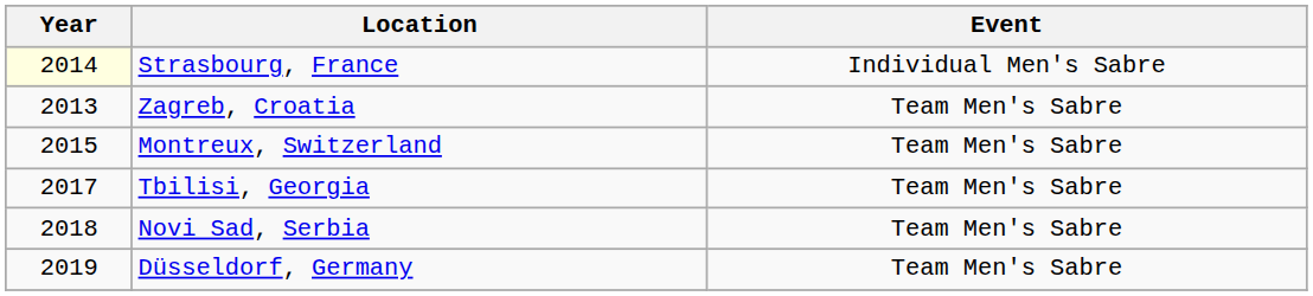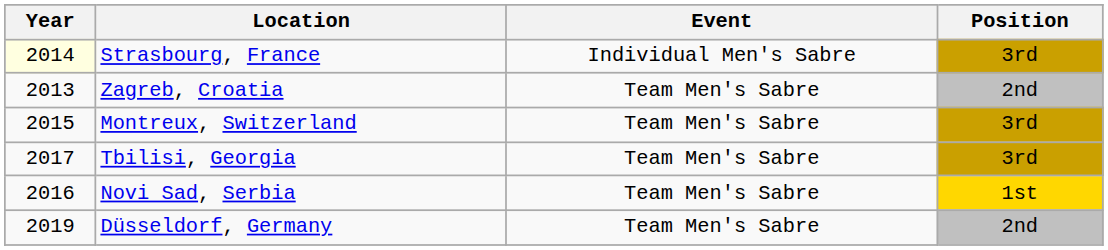 <table class="wikitable" width="50%" style="font-size:90%; text-align:center;">
 <tr>
 <th>Year</th>
 <th>Location</th>
 <th>Event</th>
+<th>Position</th>
 </tr>
 <tr>
 <td style="background: lightyellow;">2014</td>
 <td rowspan="1" align="left"> <a href='#'>Strasbourg</a>, <a href='#'>France</a></td>
 <td>Individual Men's Sabre</td>
+<td bgcolor="caramel">3rd</td>
 </tr>
 <tr>
 <td>2013</td>
 <td rowspan="1" align="left"> <a href='#'>Zagreb</a>, <a href='#'>Croatia</a></td>
 <td>Team Men's Sabre</td>
+<td bgcolor="silver">2nd</td>
 </tr>
 <tr>
 <td>2015</td>
 <td rowspan="1" align="left"> <a href='#'>Montreux</a>, <a href='#'>Switzerland</a></td>
 <td>Team Men's Sabre</td>
+<td bgcolor="caramel">3rd</td>
 </tr>
 <tr>
 <td>2017</td>
 <td rowspan="1" align="left"> <a href='#'>Tbilisi</a>, <a href='#'>Georgia</a></td>
 <td>Team Men's Sabre</td>
+<td bgcolor="caramel">3rd</td>
 </tr>
 <tr>
-<td>2018</td>
+<td>2016</td>
 <td rowspan="1" align="left"> <a href='#'>Novi Sad</a>, <a href='#'>Serbia</a></td>
 <td>Team Men's Sabre</td>
+<td bgcolor="gold">1st</td>
 </tr>
 <tr>
 <td>2019</td>
 <td rowspan="1" align="left"> <a href='#'>Düsseldorf</a>, <a href='#'>Germany</a></td>
 <td>Team Men's Sabre</td>
+<td bgcolor="silver">2nd</td>
 </tr>
 </table>
